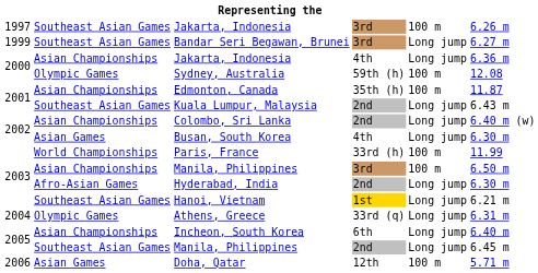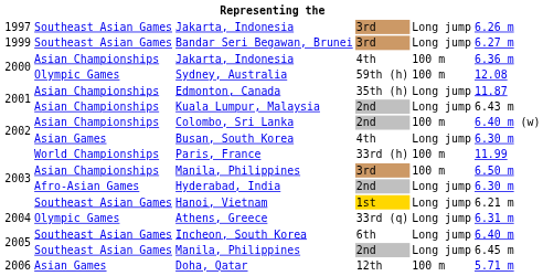 <table>
 <tr>
 <th colspan="6">Representing the </th>
 </tr>
 <tr>
 <td rowspan=1>1997</td>
 <td><a href='#'>Southeast Asian Games</a></td>
 <td><a href='#'>Jakarta, Indonesia</a></td>
 <td bgcolor=cc9966>3rd</td>
-<td>100 m</td>
+<td>Long jump</td>
 <td><a href='#'>6.26 m</a></td>
 </tr>
 <tr>
 <td rowspan=1>1999</td>
 <td><a href='#'>Southeast Asian Games</a></td>
 <td><a href='#'>Bandar Seri Begawan, Brunei</a></td>
 <td bgcolor=cc9966>3rd</td>
 <td>Long jump</td>
 <td><a href='#'>6.27 m</a></td>
 </tr>
 <tr>
 <td rowspan=2>2000</td>
 <td><a href='#'>Asian Championships</a></td>
 <td><a href='#'>Jakarta, Indonesia</a></td>
 <td>4th</td>
-<td>Long jump</td>
+<td>100 m</td>
 <td><a href='#'>6.36 m</a></td>
 </tr>
 <tr>
 <td><a href='#'>Olympic Games</a></td>
 <td><a href='#'>Sydney, Australia</a></td>
 <td>59th (h)</td>
 <td>100 m</td>
 <td><a href='#'>12.08</a></td>
 </tr>
 <tr>
 <td rowspan=2>2001</td>
 <td><a href='#'>Asian Championships</a></td>
 <td><a href='#'>Edmonton, Canada</a></td>
 <td>35th (h)</td>
-<td>100 m</td>
+<td>Long jump</td>
 <td><a href='#'>11.87</a></td>
 </tr>
 <tr>
-<td><a href='#'>Southeast Asian Games</a></td>
+<td><a href='#'>Asian Championships</a></td>
 <td><a href='#'>Kuala Lumpur, Malaysia</a></td>
 <td bgcolor=silver>2nd</td>
 <td>Long jump</td>
 <td>6.43 m</td>
 </tr>
 <tr>
 <td rowspan=2>2002</td>
 <td><a href='#'>Asian Championships</a></td>
 <td><a href='#'>Colombo, Sri Lanka</a></td>
 <td bgcolor=silver>2nd</td>
-<td>Long jump</td>
+<td>100 m</td>
 <td><a href='#'>6.40 m</a> (w)</td>
 </tr>
 <tr>
 <td><a href='#'>Asian Games</a></td>
 <td><a href='#'>Busan, South Korea</a></td>
 <td>4th</td>
 <td>Long jump</td>
 <td><a href='#'>6.30 m</a></td>
 </tr>
 <tr>
 <td rowspan=4>2003</td>
 <td><a href='#'>World Championships</a></td>
 <td><a href='#'>Paris, France</a></td>
 <td>33rd (h)</td>
 <td>100 m</td>
 <td><a href='#'>11.99</a></td>
 </tr>
 <tr>
 <td><a href='#'>Asian Championships</a></td>
 <td><a href='#'>Manila, Philippines</a></td>
 <td bgcolor=cc9966>3rd</td>
 <td>100 m</td>
 <td><a href='#'>6.50 m</a></td>
 </tr>
 <tr>
 <td><a href='#'>Afro-Asian Games</a></td>
 <td><a href='#'>Hyderabad, India</a></td>
 <td bgcolor=silver>2nd</td>
 <td>Long jump</td>
 <td><a href='#'>6.30 m</a></td>
 </tr>
 <tr>
 <td><a href='#'>Southeast Asian Games</a></td>
 <td><a href='#'>Hanoi, Vietnam</a></td>
 <td bgcolor=gold>1st</td>
 <td>Long jump</td>
 <td>6.21 m</td>
 </tr>
 <tr>
 <td>2004</td>
 <td><a href='#'>Olympic Games</a></td>
 <td><a href='#'>Athens, Greece</a></td>
 <td>33rd (q)</td>
 <td>Long jump</td>
 <td><a href='#'>6.31 m</a></td>
 </tr>
 <tr>
 <td rowspan=2>2005</td>
-<td><a href='#'>Asian Championships</a></td>
+<td><a href='#'>Southeast Asian Games</a></td>
 <td><a href='#'>Incheon, South Korea</a></td>
 <td>6th</td>
 <td>Long jump</td>
 <td><a href='#'>6.40 m</a></td>
 </tr>
 <tr>
 <td><a href='#'>Southeast Asian Games</a></td>
 <td><a href='#'>Manila, Philippines</a></td>
 <td bgcolor=silver>2nd</td>
 <td>Long jump</td>
 <td>6.45 m</td>
 </tr>
 <tr>
 <td>2006</td>
 <td><a href='#'>Asian Games</a></td>
 <td><a href='#'>Doha, Qatar</a></td>
 <td>12th</td>
 <td>100 m</td>
 <td><a href='#'>5.71 m</a></td>
 </tr>
 </table>
